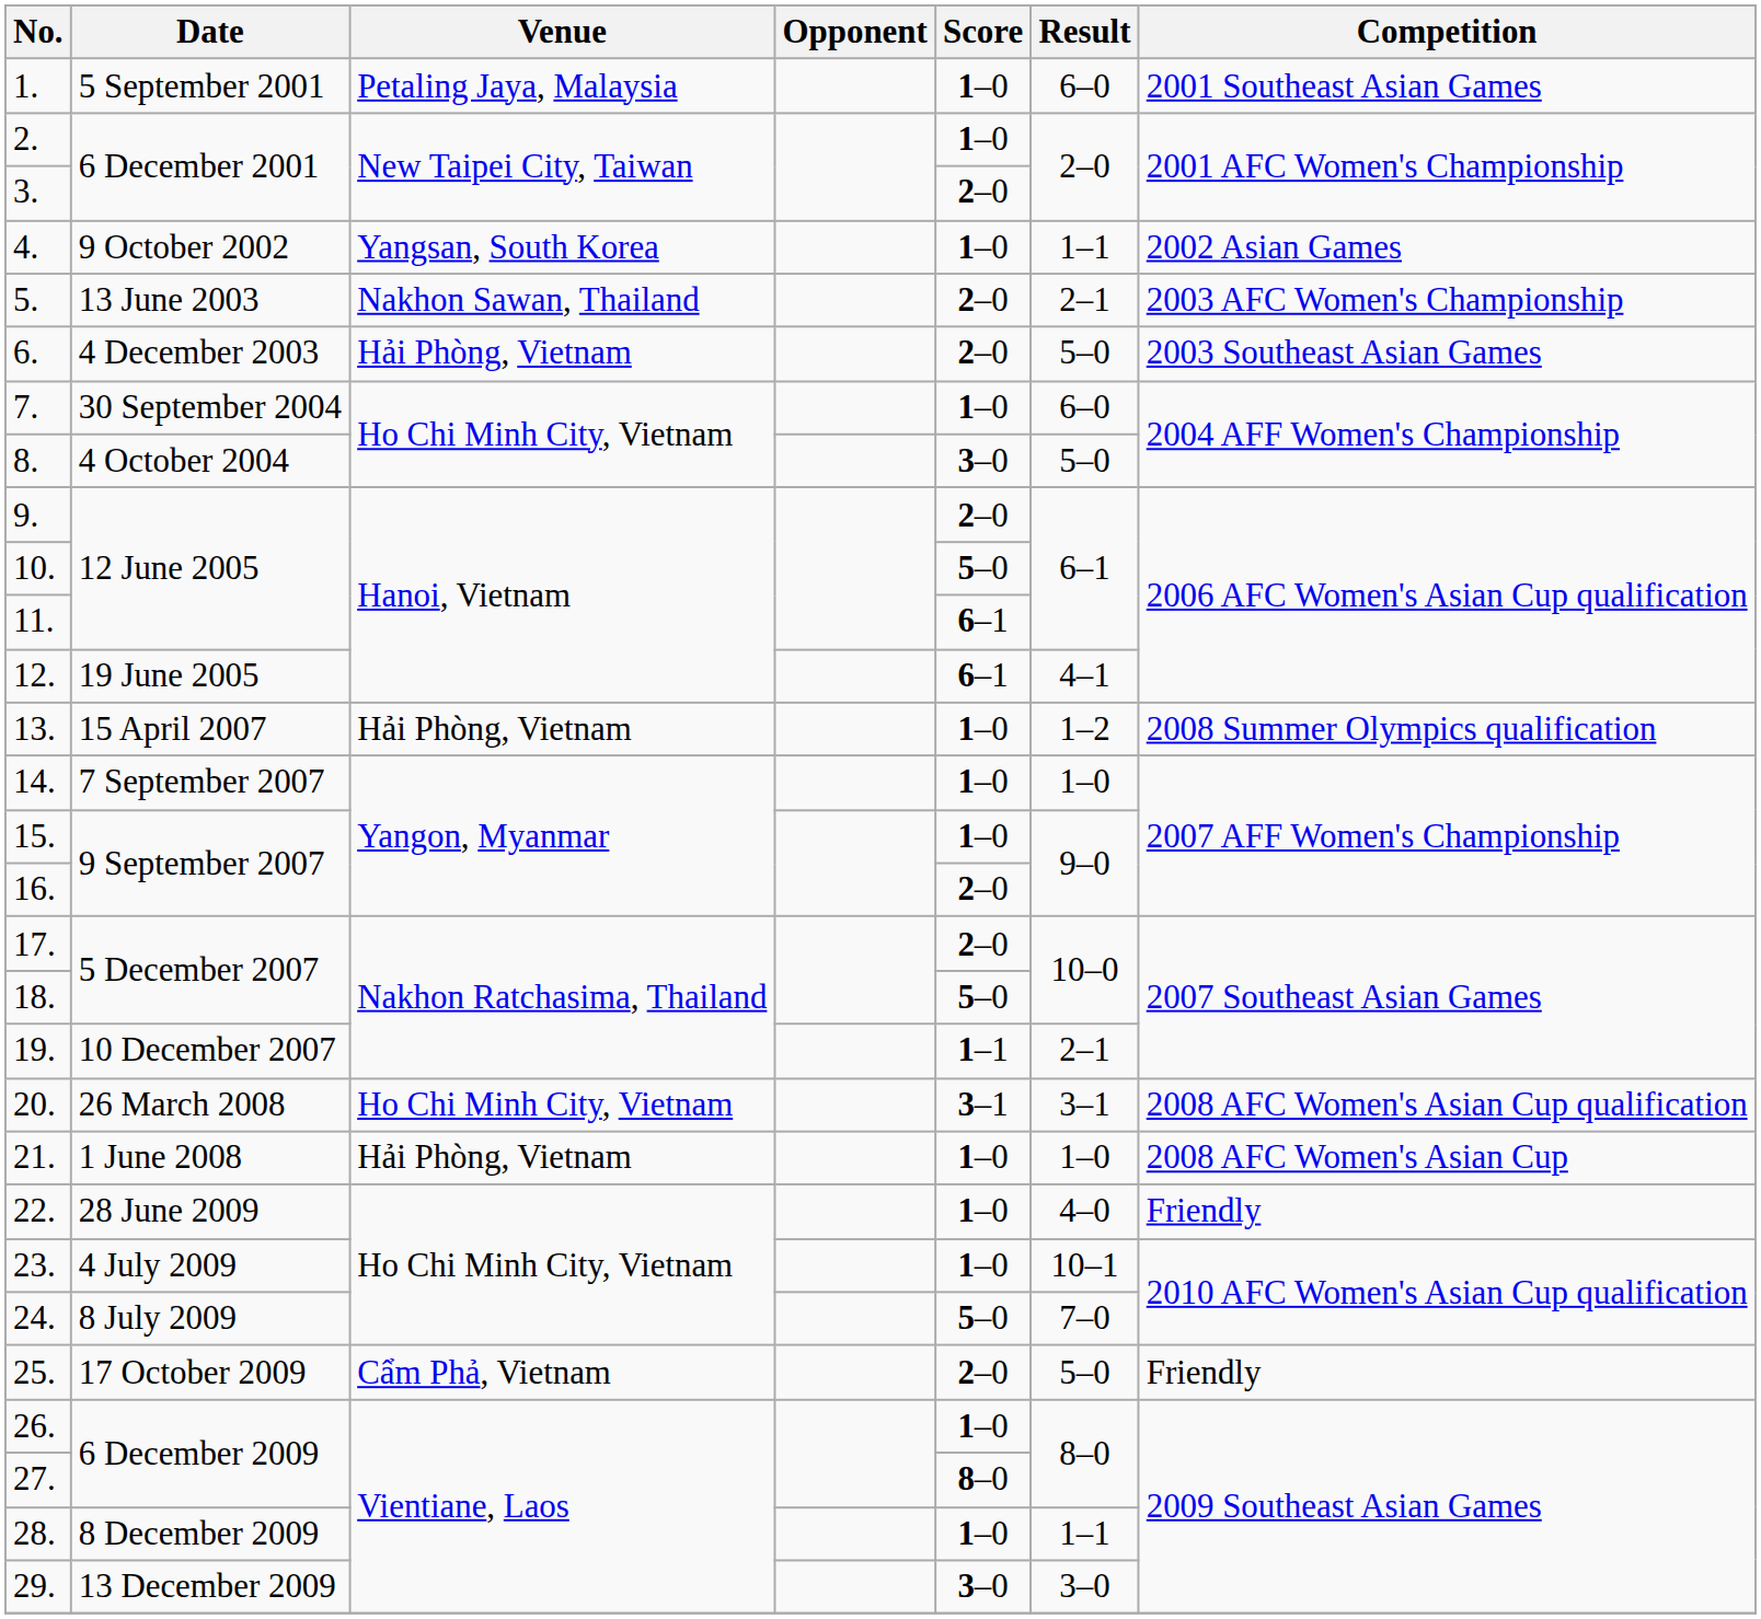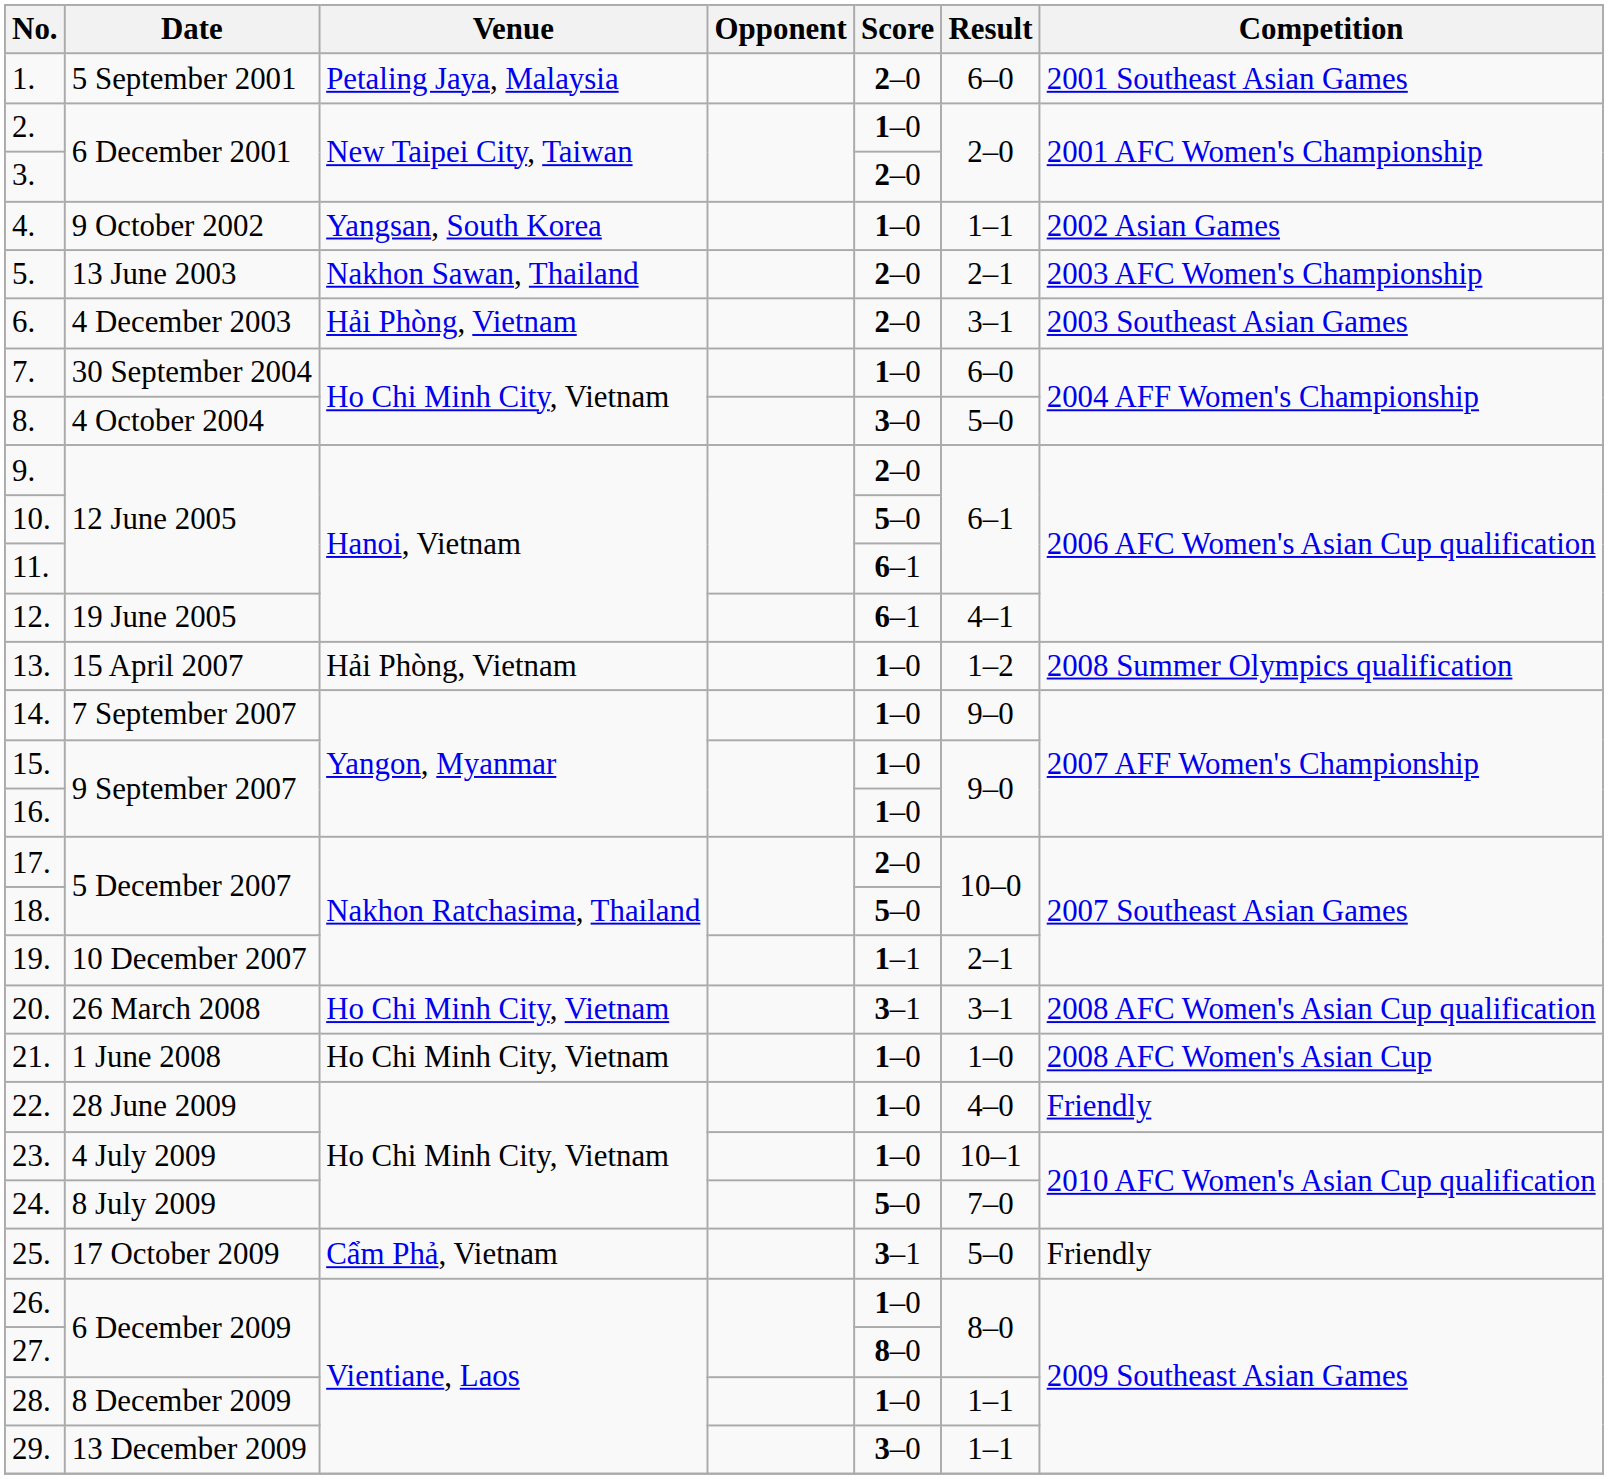 <table class="wikitable">
 <tr>
 <th>No.</th>
 <th>Date</th>
 <th>Venue</th>
 <th>Opponent</th>
 <th>Score</th>
 <th>Result</th>
 <th>Competition</th>
 </tr>
 <tr>
 <td>1.</td>
 <td>5 September 2001</td>
 <td><a href='#'>Petaling Jaya</a>, <a href='#'>Malaysia</a></td>
 <td></td>
-<td align=center><strong>1</strong>–0</td>
+<td align=center><strong>2</strong>–0</td>
 <td align=center>6–0</td>
 <td><a href='#'>2001 Southeast Asian Games</a></td>
 </tr>
 <tr>
 <td>2.</td>
 <td rowspan=2>6 December 2001</td>
 <td rowspan=2><a href='#'>New Taipei City</a>, <a href='#'>Taiwan</a></td>
 <td rowspan=2></td>
 <td align=center><strong>1</strong>–0</td>
 <td rowspan=2 align=center>2–0</td>
 <td rowspan=2><a href='#'>2001 AFC Women's Championship</a></td>
 </tr>
 <tr>
 <td>3.</td>
 <td align=center><strong>2</strong>–0</td>
 </tr>
 <tr>
 <td>4.</td>
 <td>9 October 2002</td>
 <td><a href='#'>Yangsan</a>, <a href='#'>South Korea</a></td>
 <td></td>
 <td align=center><strong>1</strong>–0</td>
 <td align=center>1–1</td>
 <td><a href='#'>2002 Asian Games</a></td>
 </tr>
 <tr>
 <td>5.</td>
 <td>13 June 2003</td>
 <td><a href='#'>Nakhon Sawan</a>, <a href='#'>Thailand</a></td>
 <td></td>
 <td align=center><strong>2</strong>–0</td>
 <td align=center>2–1</td>
 <td><a href='#'>2003 AFC Women's Championship</a></td>
 </tr>
 <tr>
 <td>6.</td>
 <td>4 December 2003</td>
 <td><a href='#'>Hải Phòng</a>, <a href='#'>Vietnam</a></td>
 <td></td>
 <td align=center><strong>2</strong>–0</td>
-<td align=center>5–0</td>
+<td align=center>3–1</td>
 <td><a href='#'>2003 Southeast Asian Games</a></td>
 </tr>
 <tr>
 <td>7.</td>
 <td>30 September 2004</td>
 <td rowspan=2><a href='#'>Ho Chi Minh City</a>, Vietnam</td>
 <td></td>
 <td align=center><strong>1</strong>–0</td>
 <td align=center>6–0</td>
 <td rowspan=2><a href='#'>2004 AFF Women's Championship</a></td>
 </tr>
 <tr>
 <td>8.</td>
 <td>4 October 2004</td>
 <td></td>
 <td align=center><strong>3</strong>–0</td>
 <td align=center>5–0</td>
 </tr>
 <tr>
 <td>9.</td>
 <td rowspan=3>12 June 2005</td>
 <td rowspan=4><a href='#'>Hanoi</a>, Vietnam</td>
 <td rowspan=3></td>
 <td align=center><strong>2</strong>–0</td>
 <td rowspan=3 align=center>6–1</td>
 <td rowspan=4><a href='#'>2006 AFC Women's Asian Cup qualification</a></td>
 </tr>
 <tr>
 <td>10.</td>
 <td align=center><strong>5</strong>–0</td>
 </tr>
 <tr>
 <td>11.</td>
 <td align=center><strong>6</strong>–1</td>
 </tr>
 <tr>
 <td>12.</td>
 <td>19 June 2005</td>
 <td></td>
 <td align=center><strong>6</strong>–1</td>
 <td align=center>4–1</td>
 </tr>
 <tr>
 <td>13.</td>
 <td>15 April 2007</td>
 <td>Hải Phòng, Vietnam</td>
 <td></td>
 <td align=center><strong>1</strong>–0</td>
 <td align=center>1–2</td>
 <td><a href='#'>2008 Summer Olympics qualification</a></td>
 </tr>
 <tr>
 <td>14.</td>
 <td>7 September 2007</td>
 <td rowspan=3><a href='#'>Yangon</a>, <a href='#'>Myanmar</a></td>
 <td></td>
 <td align=center><strong>1</strong>–0</td>
-<td align=center>1–0</td>
+<td align=center>9–0</td>
 <td rowspan=3><a href='#'>2007 AFF Women's Championship</a></td>
 </tr>
 <tr>
 <td>15.</td>
 <td rowspan=2>9 September 2007</td>
 <td rowspan=2></td>
 <td align=center><strong>1</strong>–0</td>
 <td rowspan=2 align=center>9–0</td>
 </tr>
 <tr>
 <td>16.</td>
-<td align=center><strong>2</strong>–0</td>
+<td align=center><strong>1</strong>–0</td>
 </tr>
 <tr>
 <td>17.</td>
 <td rowspan="2">5 December 2007</td>
 <td rowspan="3"><a href='#'>Nakhon Ratchasima</a>, <a href='#'>Thailand</a></td>
 <td rowspan="2"></td>
 <td align=center><strong>2</strong>–0</td>
 <td rowspan="2" align=center>10–0</td>
 <td rowspan="3"><a href='#'>2007 Southeast Asian Games</a></td>
 </tr>
 <tr>
 <td>18.</td>
 <td align=center><strong>5</strong>–0</td>
 </tr>
 <tr>
 <td>19.</td>
 <td>10 December 2007</td>
 <td></td>
 <td align=center><strong>1</strong>–1</td>
 <td align=center>2–1</td>
 </tr>
 <tr>
 <td>20.</td>
 <td>26 March 2008</td>
 <td><a href='#'>Ho Chi Minh City</a>, <a href='#'>Vietnam</a></td>
 <td></td>
 <td align=center><strong>3</strong>–1</td>
 <td align=center>3–1</td>
 <td><a href='#'>2008 AFC Women's Asian Cup qualification</a></td>
 </tr>
 <tr>
 <td>21.</td>
 <td>1 June 2008</td>
-<td>Hải Phòng, Vietnam</td>
+<td>Ho Chi Minh City, Vietnam</td>
 <td></td>
 <td align=center><strong>1</strong>–0</td>
 <td align=center>1–0</td>
 <td><a href='#'>2008 AFC Women's Asian Cup</a></td>
 </tr>
 <tr>
 <td>22.</td>
 <td>28 June 2009</td>
 <td rowspan=3>Ho Chi Minh City, Vietnam</td>
 <td></td>
 <td align=center><strong>1</strong>–0</td>
 <td align=center>4–0</td>
 <td><a href='#'>Friendly</a></td>
 </tr>
 <tr>
 <td>23.</td>
 <td>4 July 2009</td>
 <td></td>
 <td align=center><strong>1</strong>–0</td>
 <td align=center>10–1</td>
 <td rowspan=2><a href='#'>2010 AFC Women's Asian Cup qualification</a></td>
 </tr>
 <tr>
 <td>24.</td>
 <td>8 July 2009</td>
 <td></td>
 <td align=center><strong>5</strong>–0</td>
 <td align=center>7–0</td>
 </tr>
 <tr>
 <td>25.</td>
 <td>17 October 2009</td>
 <td><a href='#'>Cẩm Phả</a>, Vietnam</td>
 <td></td>
-<td align=center><strong>2</strong>–0</td>
+<td align=center><strong>3</strong>–1</td>
 <td align=center>5–0</td>
 <td>Friendly</td>
 </tr>
 <tr>
 <td>26.</td>
 <td rowspan=2>6 December 2009</td>
 <td rowspan=4><a href='#'>Vientiane</a>, <a href='#'>Laos</a></td>
 <td rowspan=2></td>
 <td align=center><strong>1</strong>–0</td>
 <td rowspan=2 align=center>8–0</td>
 <td rowspan=4><a href='#'>2009 Southeast Asian Games</a></td>
 </tr>
 <tr>
 <td>27.</td>
 <td align=center><strong>8</strong>–0</td>
 </tr>
 <tr>
 <td>28.</td>
 <td>8 December 2009</td>
 <td></td>
 <td align=center><strong>1</strong>–0</td>
 <td align=center>1–1</td>
 </tr>
 <tr>
 <td>29.</td>
 <td>13 December 2009</td>
 <td></td>
 <td align=center><strong>3</strong>–0</td>
-<td align=center>3–0</td>
+<td align=center>1–1</td>
 </tr>
 <tr>
 </tr>
 </table>
